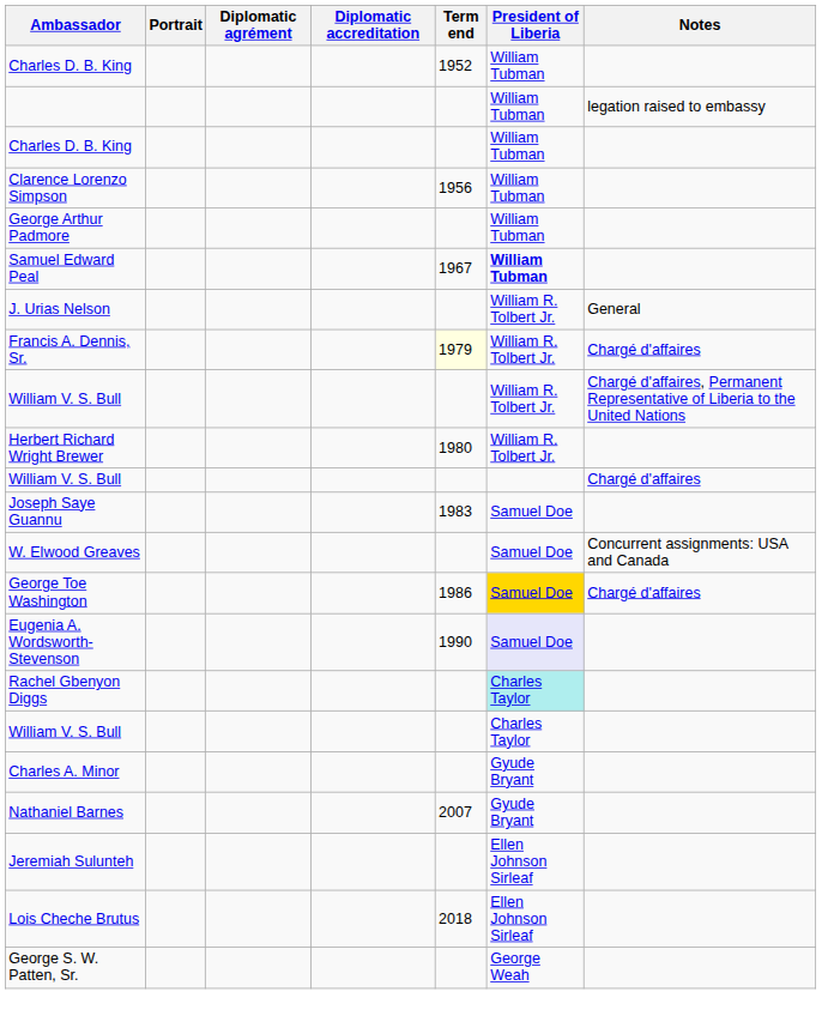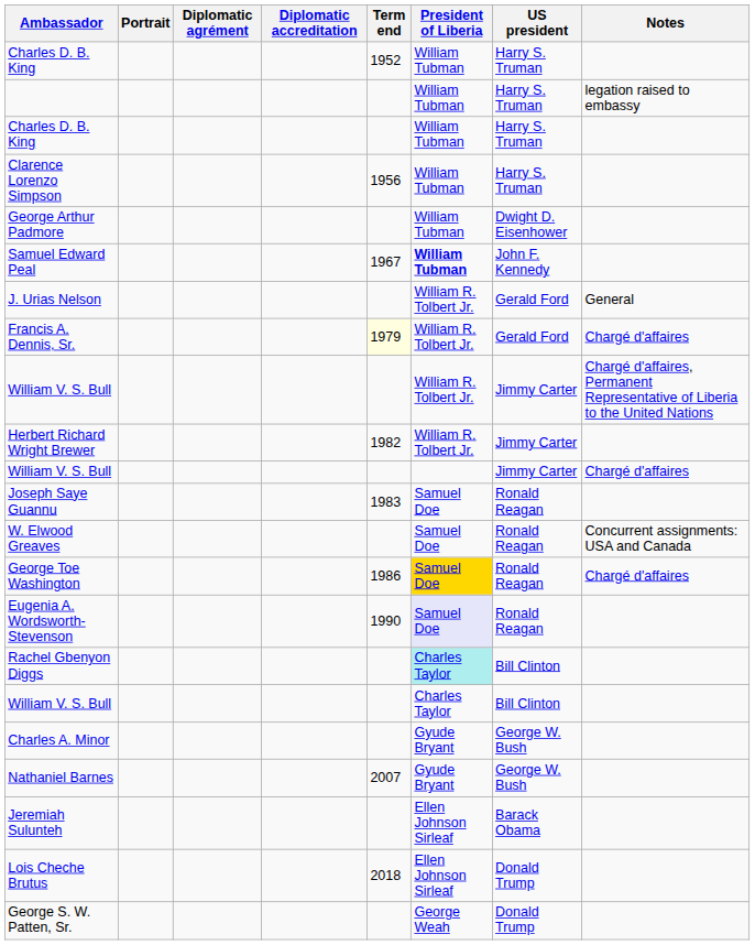 <table class="wikitable sortable">
 <tr>
 <th><a href='#'>Ambassador</a></th>
 <th class="unsortable">Portrait</th>
 <th>Diplomatic <a href='#'>agrément</a></th>
 <th><a href='#'>Diplomatic accreditation</a></th>
 <th>Term end</th>
 <th><a href='#'>President of Liberia</a></th>
+<th>US president</th>
 <th>Notes</th>
 </tr>
 <tr>
 <td><a href='#'>Charles D. B. King</a></td>
 <td></td>
 <td></td>
 <td></td>
 <td>1952</td>
 <td><a href='#'>William Tubman</a></td>
+<td><a href='#'>Harry S. Truman</a></td>
 <td></td>
 </tr>
 <tr>
 <td></td>
 <td></td>
 <td></td>
 <td></td>
 <td></td>
 <td><a href='#'>William Tubman</a></td>
+<td><a href='#'>Harry S. Truman</a></td>
 <td>legation raised to embassy</td>
 </tr>
 <tr>
 <td><a href='#'>Charles D. B. King</a></td>
 <td></td>
 <td></td>
 <td></td>
 <td></td>
 <td><a href='#'>William Tubman</a></td>
+<td><a href='#'>Harry S. Truman</a></td>
 <td></td>
 </tr>
 <tr>
 <td><a href='#'>Clarence Lorenzo Simpson</a></td>
 <td></td>
 <td></td>
 <td></td>
 <td>1956</td>
 <td><a href='#'>William Tubman</a></td>
+<td><a href='#'>Harry S. Truman</a></td>
 <td></td>
 </tr>
 <tr>
 <td><a href='#'>George Arthur Padmore</a></td>
 <td></td>
 <td></td>
 <td></td>
 <td></td>
 <td><a href='#'>William Tubman</a></td>
+<td><a href='#'>Dwight D. Eisenhower</a></td>
 <td></td>
 </tr>
 <tr>
 <td><a href='#'>Samuel Edward Peal</a></td>
 <td></td>
 <td></td>
 <td></td>
 <td>1967</td>
 <td><strong><a href='#'>William Tubman</a></strong></td>
+<td><a href='#'>John F. Kennedy</a></td>
 <td></td>
 </tr>
 <tr>
 <td><a href='#'>J. Urias Nelson</a></td>
 <td></td>
 <td></td>
 <td></td>
 <td></td>
 <td><a href='#'>William R. Tolbert Jr.</a></td>
+<td><a href='#'>Gerald Ford</a></td>
 <td>General</td>
 </tr>
 <tr>
 <td><a href='#'>Francis A. Dennis, Sr.</a></td>
 <td></td>
 <td></td>
 <td></td>
 <td style="background: lightyellow;">1979</td>
 <td><a href='#'>William R. Tolbert Jr.</a></td>
+<td><a href='#'>Gerald Ford</a></td>
 <td><a href='#'>Chargé d'affaires</a></td>
 </tr>
 <tr>
 <td><a href='#'>William V. S. Bull</a></td>
 <td></td>
 <td></td>
 <td></td>
 <td></td>
 <td><a href='#'>William R. Tolbert Jr.</a></td>
+<td><a href='#'>Jimmy Carter</a></td>
 <td><a href='#'>Chargé d'affaires</a>, <a href='#'>Permanent Representative of Liberia to the United Nations</a></td>
 </tr>
 <tr>
 <td><a href='#'>Herbert Richard Wright Brewer</a></td>
 <td></td>
 <td></td>
 <td></td>
-<td>1980</td>
+<td>1982</td>
 <td><a href='#'>William R. Tolbert Jr.</a></td>
+<td><a href='#'>Jimmy Carter</a></td>
 <td></td>
 </tr>
 <tr>
 <td><a href='#'>William V. S. Bull</a></td>
 <td></td>
 <td></td>
 <td></td>
 <td></td>
 <td></td>
+<td><a href='#'>Jimmy Carter</a></td>
 <td><a href='#'>Chargé d'affaires</a></td>
 </tr>
 <tr>
 <td><a href='#'>Joseph Saye Guannu</a></td>
 <td></td>
 <td></td>
 <td></td>
 <td>1983</td>
 <td><a href='#'>Samuel Doe</a></td>
+<td><a href='#'>Ronald Reagan</a></td>
 <td></td>
 </tr>
 <tr>
 <td><a href='#'>W. Elwood Greaves</a></td>
 <td></td>
 <td></td>
 <td></td>
 <td></td>
 <td><a href='#'>Samuel Doe</a></td>
+<td><a href='#'>Ronald Reagan</a></td>
 <td>Concurrent assignments: USA and Canada</td>
 </tr>
 <tr>
 <td><a href='#'>George Toe Washington</a></td>
 <td></td>
 <td></td>
 <td></td>
 <td>1986</td>
 <td style="background: gold;"><a href='#'>Samuel Doe</a></td>
+<td><a href='#'>Ronald Reagan</a></td>
 <td><a href='#'>Chargé d'affaires</a></td>
 </tr>
 <tr>
 <td><a href='#'>Eugenia A. Wordsworth-Stevenson </a></td>
 <td></td>
 <td></td>
 <td></td>
 <td>1990</td>
 <td style="background: lavender;"><a href='#'>Samuel Doe</a></td>
+<td><a href='#'>Ronald Reagan</a></td>
 <td></td>
 </tr>
 <tr>
 <td><a href='#'>Rachel Gbenyon Diggs</a></td>
 <td></td>
 <td></td>
 <td></td>
 <td></td>
 <td style="background: paleturquoise;"><a href='#'>Charles Taylor</a></td>
+<td><a href='#'>Bill Clinton</a></td>
 <td></td>
 </tr>
 <tr>
 <td><a href='#'>William V. S. Bull</a></td>
 <td></td>
 <td></td>
 <td></td>
 <td></td>
 <td><a href='#'>Charles Taylor</a></td>
+<td><a href='#'>Bill Clinton</a></td>
 <td></td>
 </tr>
 <tr>
 <td><a href='#'>Charles A. Minor</a></td>
 <td></td>
 <td></td>
 <td></td>
 <td></td>
 <td><a href='#'>Gyude Bryant</a></td>
+<td><a href='#'>George W. Bush</a></td>
 <td></td>
 </tr>
 <tr>
 <td><a href='#'>Nathaniel Barnes</a></td>
 <td></td>
 <td></td>
 <td></td>
 <td>2007</td>
 <td><a href='#'>Gyude Bryant</a></td>
+<td><a href='#'>George W. Bush</a></td>
 <td></td>
 </tr>
 <tr>
 <td><a href='#'>Jeremiah Sulunteh</a></td>
 <td></td>
 <td></td>
 <td></td>
 <td></td>
 <td><a href='#'>Ellen Johnson Sirleaf</a></td>
+<td><a href='#'>Barack Obama</a></td>
 <td></td>
 </tr>
 <tr>
 <td><a href='#'>Lois Cheche Brutus</a></td>
 <td></td>
 <td></td>
 <td></td>
 <td>2018</td>
 <td><a href='#'>Ellen Johnson Sirleaf</a></td>
+<td><a href='#'>Donald Trump</a></td>
 <td></td>
 </tr>
 <tr>
 <td>George S. W. Patten, Sr.</td>
 <td></td>
 <td></td>
 <td></td>
 <td></td>
 <td><a href='#'>George Weah</a></td>
+<td><a href='#'>Donald Trump</a></td>
 <td></td>
 </tr>
 </table>
